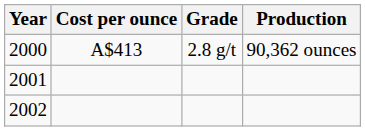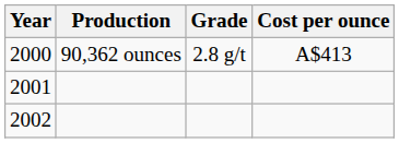 <table class="wikitable">
 <tr style="text-align:center;">
 <th>Year</th>
+<th>Production</th>
+<th>Grade</th>
 <th>Cost per ounce</th>
-<th>Grade</th>
-<th>Production</th>
 </tr>
 <tr style="text-align:center;">
 <td>2000</td>
+<td>90,362 ounces</td>
+<td>2.8 g/t</td>
 <td>A$413</td>
-<td>2.8 g/t</td>
-<td>90,362 ounces</td>
 </tr>
 <tr style="text-align:center;">
 <td>2001</td>
 <td></td>
 <td></td>
 <td></td>
 </tr>
 <tr style="text-align:center;">
 <td>2002</td>
 <td></td>
 <td></td>
 <td></td>
 </tr>
 </table>
